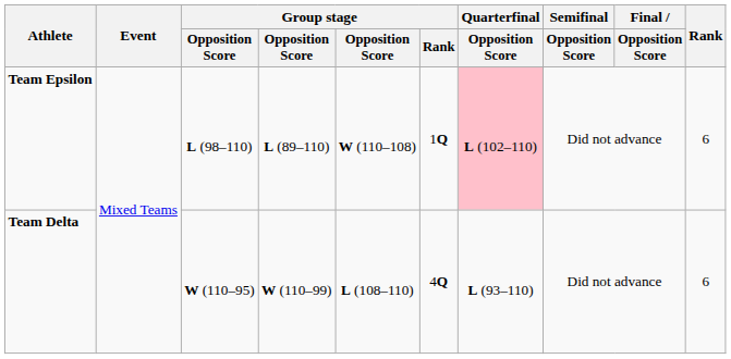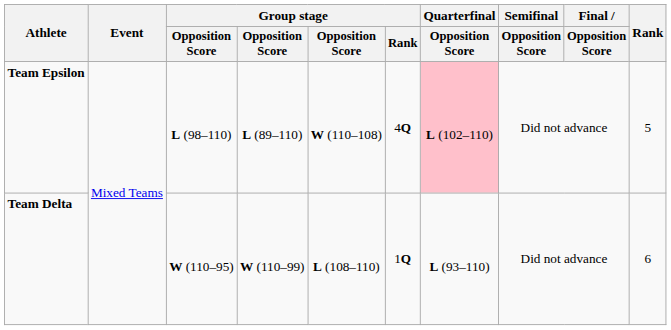 <table class="wikitable" style="font-size:90%">
 <tr>
 <th rowspan=2>Athlete</th>
 <th rowspan=2>Event</th>
 <th colspan=4>Group stage</th>
 <th>Quarterfinal</th>
 <th>Semifinal</th>
 <th>Final / </th>
 <th rowspan=2>Rank</th>
 </tr>
 <tr style="font-size:95%">
 <th>Opposition<br>Score</th>
 <th>Opposition<br>Score</th>
 <th>Opposition<br>Score</th>
 <th>Rank</th>
 <th>Opposition<br>Score</th>
 <th>Opposition<br>Score</th>
 <th>Opposition<br>Score</th>
 </tr>
 <tr align=center>
 <td align=left><strong>Team Epsilon</strong> <br><br><br><br><br><br><br><br></td>
 <td rowspan=2 align=left><a href='#'>Mixed Teams</a></td>
 <td><br><strong>L</strong> (98–110)</td>
 <td><br><strong>L</strong> (89–110)</td>
 <td><br><strong>W</strong> (110–108)</td>
-<td>1<strong>Q</strong></td>
+<td>4<strong>Q</strong></td>
 <td style="background: pink;"><br><strong>L</strong> (102–110)</td>
 <td colspan=2>Did not advance</td>
-<td>6</td>
+<td>5</td>
 </tr>
 <tr align=center>
 <td align=left><strong>Team Delta</strong> <br><br><br><br><br><br><br><br></td>
 <td><br><strong>W</strong> (110–95)</td>
 <td><br><strong>W</strong> (110–99)</td>
 <td><br><strong>L</strong> (108–110)</td>
-<td>4<strong>Q</strong></td>
+<td>1<strong>Q</strong></td>
 <td><br><strong>L</strong> (93–110)</td>
 <td colspan=2>Did not advance</td>
 <td>6</td>
 </tr>
 </table>
